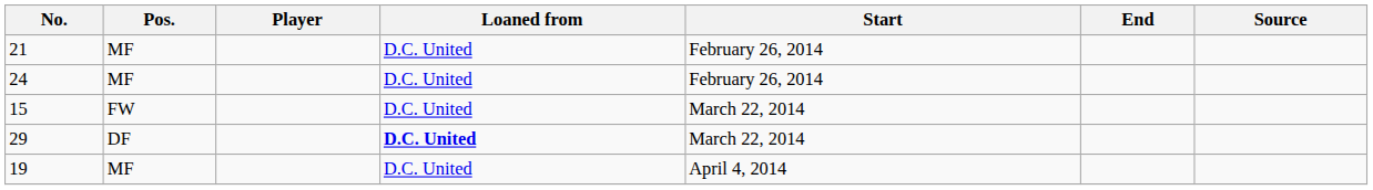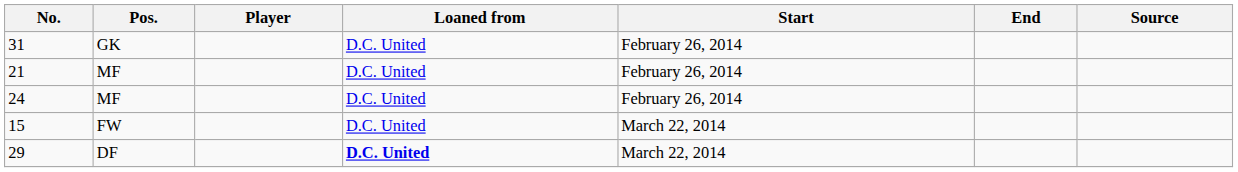 <table class="wikitable sortable" style="width:90%; text-align:center; font-size:95%; text-align:left;">
 <tr>
 <th><strong>No.</strong></th>
 <th><strong>Pos.</strong></th>
 <th><strong>Player</strong></th>
 <th><strong>Loaned from</strong></th>
 <th><strong>Start</strong></th>
 <th><strong>End</strong></th>
 <th><strong>Source</strong></th>
+</tr>
+<tr>
+<td>31</td>
+<td>GK</td>
+<td></td>
+<td> <a href='#'>D.C. United</a></td>
+<td>February 26, 2014</td>
+<td></td>
+<td></td>
 </tr>
 <tr>
 <td>21</td>
 <td>MF</td>
 <td></td>
 <td> <a href='#'>D.C. United</a></td>
 <td>February 26, 2014</td>
 <td></td>
 <td></td>
 </tr>
 <tr>
 <td>24</td>
 <td>MF</td>
 <td></td>
 <td> <a href='#'>D.C. United</a></td>
 <td>February 26, 2014</td>
 <td></td>
 <td></td>
 </tr>
 <tr>
 <td>15</td>
 <td>FW</td>
 <td></td>
 <td> <a href='#'>D.C. United</a></td>
 <td>March 22, 2014</td>
 <td></td>
 <td></td>
 </tr>
 <tr>
 <td>29</td>
 <td>DF</td>
 <td></td>
 <td><strong> <a href='#'>D.C. United</a></strong></td>
 <td>March 22, 2014</td>
 <td></td>
 <td></td>
 </tr>
 <tr>
-<td>19</td>
-<td>MF</td>
-<td></td>
-<td> <a href='#'>D.C. United</a></td>
-<td>April 4, 2014</td>
-<td></td>
-<td></td>
-</tr>
-<tr>
 </tr>
 </table>
